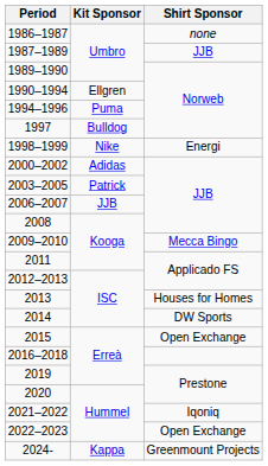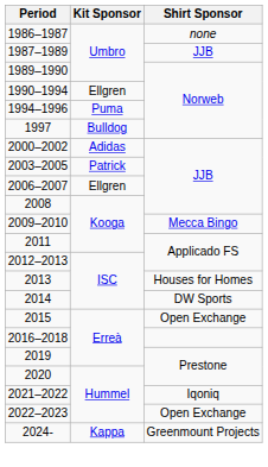 <table class="wikitable" style="text-align:center;margin-left:1em">
 <tr>
 <th>Period</th>
 <th>Kit Sponsor</th>
 <th>Shirt Sponsor</th>
 </tr>
 <tr>
 <td>1986–1987</td>
 <td rowspan=3><a href='#'>Umbro</a></td>
 <td><em>none</em></td>
 </tr>
 <tr>
 <td>1987–1989</td>
 <td><a href='#'>JJB</a></td>
 </tr>
 <tr>
 <td>1989–1990</td>
 <td rowspan=4><a href='#'>Norweb</a></td>
 </tr>
 <tr>
 <td>1990–1994</td>
 <td>Ellgren</td>
 </tr>
 <tr>
 <td>1994–1996</td>
 <td><a href='#'>Puma</a></td>
 </tr>
 <tr>
 <td>1997</td>
 <td><a href='#'>Bulldog</a></td>
 </tr>
 <tr>
-<td>1998–1999</td>
-<td><a href='#'>Nike</a></td>
-<td>Energi</td>
-</tr>
-<tr>
 <td>2000–2002</td>
 <td><a href='#'>Adidas</a></td>
 <td rowspan=4><a href='#'>JJB</a></td>
 </tr>
 <tr>
 <td>2003–2005</td>
 <td><a href='#'>Patrick</a></td>
 </tr>
 <tr>
 <td>2006–2007</td>
-<td><a href='#'>JJB</a></td>
+<td>Ellgren</td>
 </tr>
 <tr>
 <td>2008</td>
 <td rowspan=3><a href='#'>Kooga</a></td>
 </tr>
 <tr>
 <td>2009–2010</td>
 <td><a href='#'>Mecca Bingo</a></td>
 </tr>
 <tr>
 <td>2011</td>
 <td rowspan=2>Applicado FS</td>
 </tr>
 <tr>
 <td>2012–2013</td>
 <td rowspan=3><a href='#'>ISC</a></td>
 </tr>
 <tr>
 <td>2013</td>
 <td>Houses for Homes</td>
 </tr>
 <tr>
 <td>2014</td>
 <td>DW Sports</td>
 </tr>
 <tr>
 <td>2015</td>
 <td rowspan="3"><a href='#'>Erreà</a></td>
 <td rowspan=1>Open Exchange</td>
 </tr>
 <tr>
 <td>2016–2018</td>
 <td></td>
 </tr>
 <tr>
 <td>2019</td>
 <td rowspan=2>Prestone</td>
 </tr>
 <tr>
 <td>2020</td>
 <td rowspan=3><a href='#'>Hummel</a></td>
 </tr>
 <tr>
 <td>2021–2022</td>
 <td>Iqoniq</td>
 </tr>
 <tr>
 <td>2022–2023</td>
 <td rowspan=1>Open Exchange</td>
 </tr>
 <tr>
 <td>2024-</td>
 <td rowspan=1><a href='#'>Kappa</a></td>
 <td>Greenmount Projects</td>
 </tr>
 </table>
